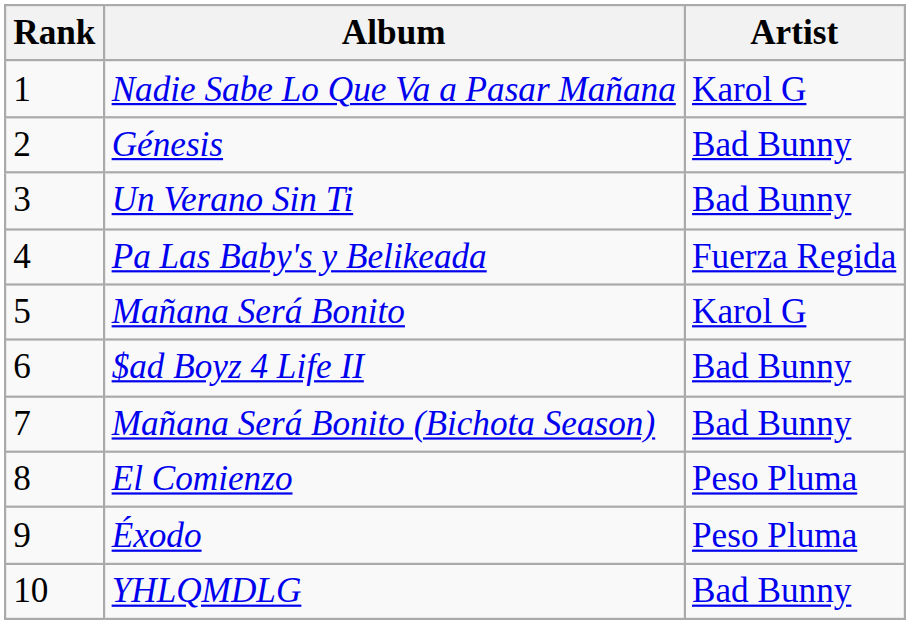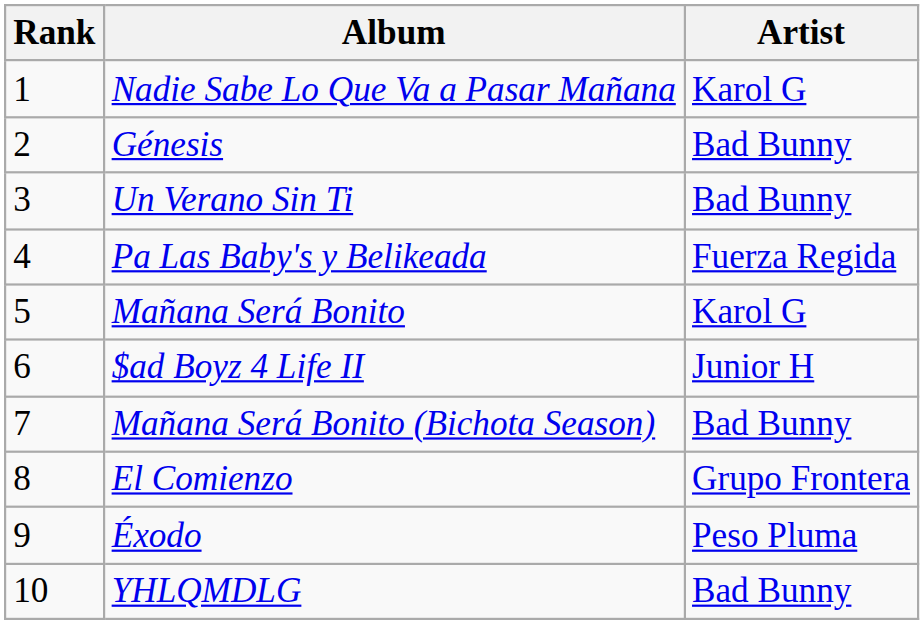 <table class="wikitable">
 <tr>
 <th>Rank</th>
 <th>Album</th>
 <th>Artist</th>
 </tr>
 <tr>
 <td>1</td>
 <td><em><a href='#'>Nadie Sabe Lo Que Va a Pasar Mañana</a></em></td>
 <td><a href='#'>Karol G</a></td>
 </tr>
 <tr>
 <td>2</td>
 <td><em><a href='#'>Génesis</a></em></td>
 <td><a href='#'>Bad Bunny</a></td>
 </tr>
 <tr>
 <td>3</td>
 <td><em><a href='#'>Un Verano Sin Ti</a></em></td>
 <td><a href='#'>Bad Bunny</a></td>
 </tr>
 <tr>
 <td>4</td>
 <td><em><a href='#'>Pa Las Baby's y Belikeada</a></em></td>
 <td><a href='#'>Fuerza Regida</a></td>
 </tr>
 <tr>
 <td>5</td>
 <td><em><a href='#'>Mañana Será Bonito</a></em></td>
 <td><a href='#'>Karol G</a></td>
 </tr>
 <tr>
 <td>6</td>
 <td><em><a href='#'>$ad Boyz 4 Life II</a></em></td>
-<td><a href='#'>Bad Bunny</a></td>
+<td><a href='#'>Junior H</a></td>
 </tr>
 <tr>
 <td>7</td>
 <td><em><a href='#'>Mañana Será Bonito (Bichota Season)</a></em></td>
 <td><a href='#'>Bad Bunny</a></td>
 </tr>
 <tr>
 <td>8</td>
 <td><em><a href='#'>El Comienzo</a></em></td>
-<td><a href='#'>Peso Pluma</a></td>
+<td><a href='#'>Grupo Frontera</a></td>
 </tr>
 <tr>
 <td>9</td>
 <td><em><a href='#'>Éxodo</a></em></td>
 <td><a href='#'>Peso Pluma</a></td>
 </tr>
 <tr>
 <td>10</td>
 <td><em><a href='#'>YHLQMDLG</a></em></td>
 <td><a href='#'>Bad Bunny</a></td>
 </tr>
 </table>
